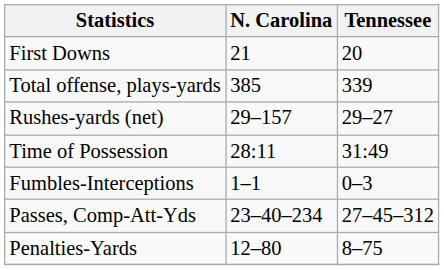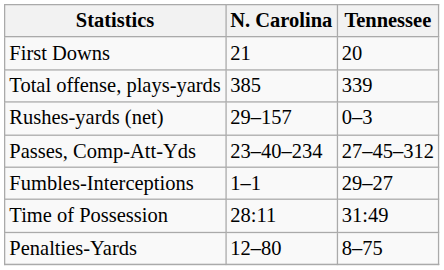 <table class="wikitable">
 <tr>
 <th>Statistics</th>
 <th>N. Carolina</th>
 <th>Tennessee</th>
 </tr>
 <tr>
 <td>First Downs</td>
 <td>21</td>
 <td>20</td>
 </tr>
 <tr>
 <td>Total offense, plays-yards</td>
 <td>385</td>
 <td>339</td>
 </tr>
 <tr>
 <td>Rushes-yards (net)</td>
 <td>29–157</td>
+<td>0–3</td>
+</tr>
+<tr>
+<td>Passes, Comp-Att-Yds</td>
+<td>23–40–234</td>
+<td>27–45–312</td>
+</tr>
+<tr>
+<td>Fumbles-Interceptions</td>
+<td>1–1</td>
 <td>29–27</td>
 </tr>
 <tr>
 <td>Time of Possession</td>
 <td>28:11</td>
 <td>31:49</td>
-</tr>
-<tr>
-<td>Fumbles-Interceptions</td>
-<td>1–1</td>
-<td>0–3</td>
-</tr>
-<tr>
-<td>Passes, Comp-Att-Yds</td>
-<td>23–40–234</td>
-<td>27–45–312</td>
 </tr>
 <tr>
 <td>Penalties-Yards</td>
 <td>12–80</td>
 <td>8–75</td>
 </tr>
 <tr>
 </tr>
 </table>
